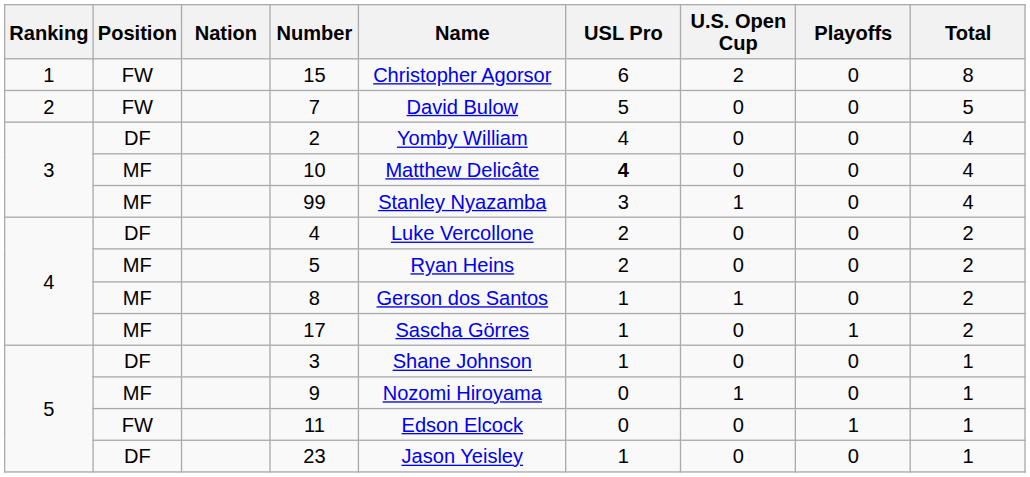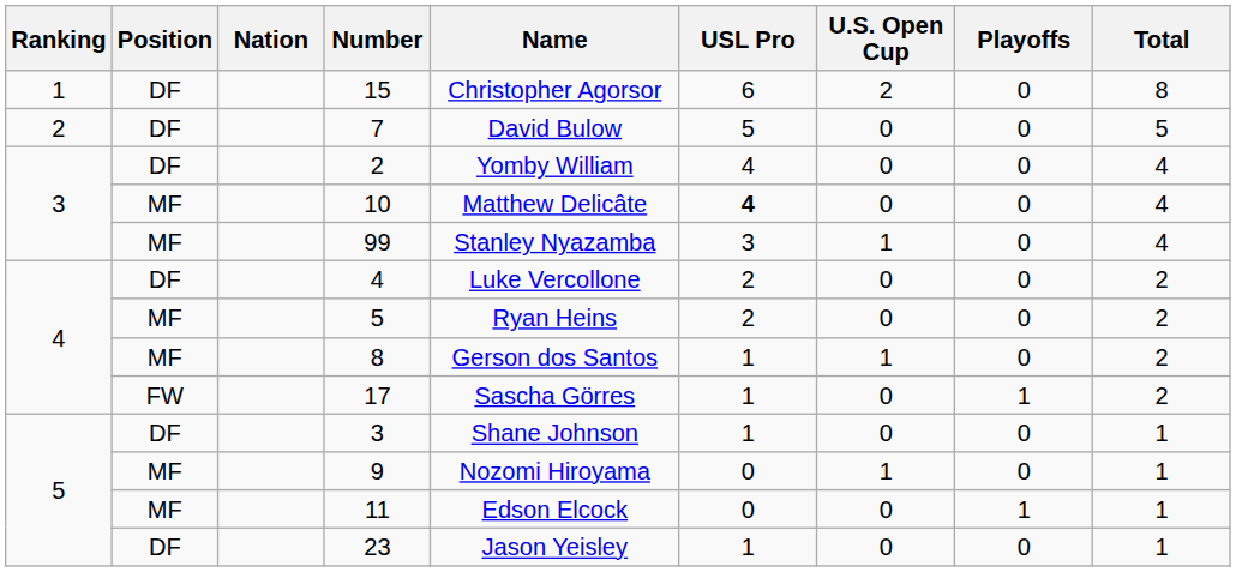 <table class="wikitable sortable" style="font-size: 95%; text-align: center;">
 <tr>
 <th width=30>Ranking</th>
 <th width=60>Position</th>
 <th width=60>Nation</th>
 <th width=60>Number</th>
 <th width=150>Name</th>
 <th width=80>USL Pro</th>
 <th width=80>U.S. Open Cup</th>
 <th width=80>Playoffs</th>
 <th width=80>Total</th>
 </tr>
 <tr>
 <td>1</td>
-<td>FW</td>
+<td>DF</td>
 <td></td>
 <td>15</td>
 <td><a href='#'>Christopher Agorsor</a></td>
 <td>6</td>
 <td>2</td>
 <td>0</td>
 <td>8</td>
 </tr>
 <tr>
 <td>2</td>
-<td>FW</td>
+<td>DF</td>
 <td></td>
 <td>7</td>
 <td><a href='#'>David Bulow</a></td>
 <td>5</td>
 <td>0</td>
 <td>0</td>
 <td>5</td>
 </tr>
 <tr>
 <td rowspan=3>3</td>
 <td>DF</td>
 <td></td>
 <td>2</td>
 <td><a href='#'>Yomby William</a></td>
 <td>4</td>
 <td>0</td>
 <td>0</td>
 <td>4</td>
 </tr>
 <tr>
 <td>MF</td>
 <td></td>
 <td>10</td>
 <td><a href='#'>Matthew Delicâte</a></td>
 <td><strong>4</strong></td>
 <td>0</td>
 <td>0</td>
 <td>4</td>
 </tr>
 <tr>
 <td>MF</td>
 <td></td>
 <td>99</td>
 <td><a href='#'>Stanley Nyazamba</a></td>
 <td>3</td>
 <td>1</td>
 <td>0</td>
 <td>4</td>
 </tr>
 <tr>
 <td rowspan=4>4</td>
 <td>DF</td>
 <td></td>
 <td>4</td>
 <td><a href='#'>Luke Vercollone</a></td>
 <td>2</td>
 <td>0</td>
 <td>0</td>
 <td>2</td>
 </tr>
 <tr>
 <td>MF</td>
 <td></td>
 <td>5</td>
 <td><a href='#'>Ryan Heins</a></td>
 <td>2</td>
 <td>0</td>
 <td>0</td>
 <td>2</td>
 </tr>
 <tr>
 <td>MF</td>
 <td></td>
 <td>8</td>
 <td><a href='#'>Gerson dos Santos</a></td>
 <td>1</td>
 <td>1</td>
 <td>0</td>
 <td>2</td>
 </tr>
 <tr>
-<td>MF</td>
+<td>FW</td>
 <td></td>
 <td>17</td>
 <td><a href='#'>Sascha Görres</a></td>
 <td>1</td>
 <td>0</td>
 <td>1</td>
 <td>2</td>
 </tr>
 <tr>
 <td rowspan=4>5</td>
 <td>DF</td>
 <td></td>
 <td>3</td>
 <td><a href='#'>Shane Johnson</a></td>
 <td>1</td>
 <td>0</td>
 <td>0</td>
 <td>1</td>
 </tr>
 <tr>
 <td>MF</td>
 <td></td>
 <td>9</td>
 <td><a href='#'>Nozomi Hiroyama</a></td>
 <td>0</td>
 <td>1</td>
 <td>0</td>
 <td>1</td>
 </tr>
 <tr>
-<td>FW</td>
+<td>MF</td>
 <td></td>
 <td>11</td>
 <td><a href='#'>Edson Elcock</a></td>
 <td>0</td>
 <td>0</td>
 <td>1</td>
 <td>1</td>
 </tr>
 <tr>
 <td>DF</td>
 <td></td>
 <td>23</td>
 <td><a href='#'>Jason Yeisley</a></td>
 <td>1</td>
 <td>0</td>
 <td>0</td>
 <td>1</td>
 </tr>
 </table>
